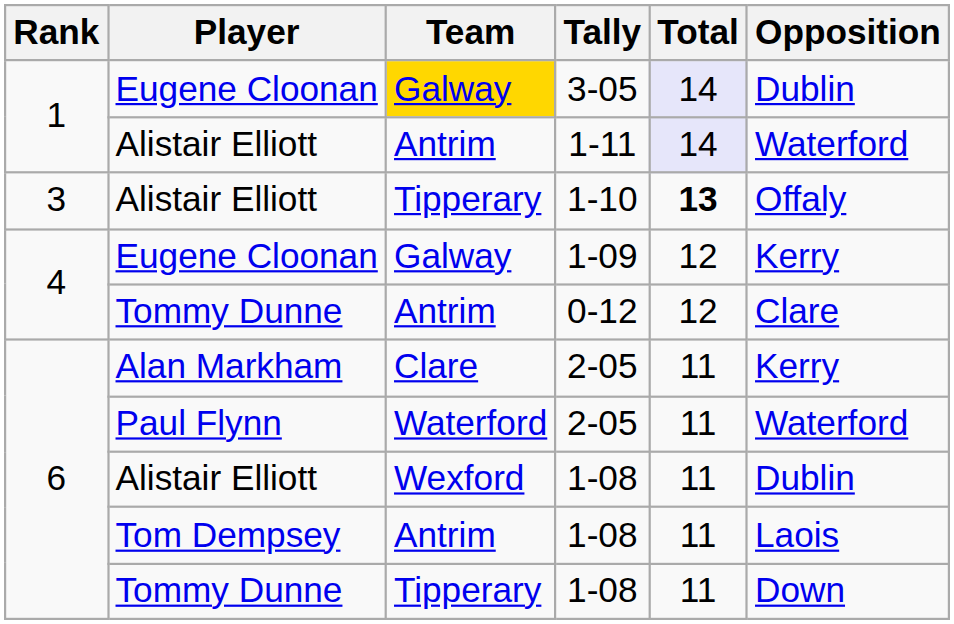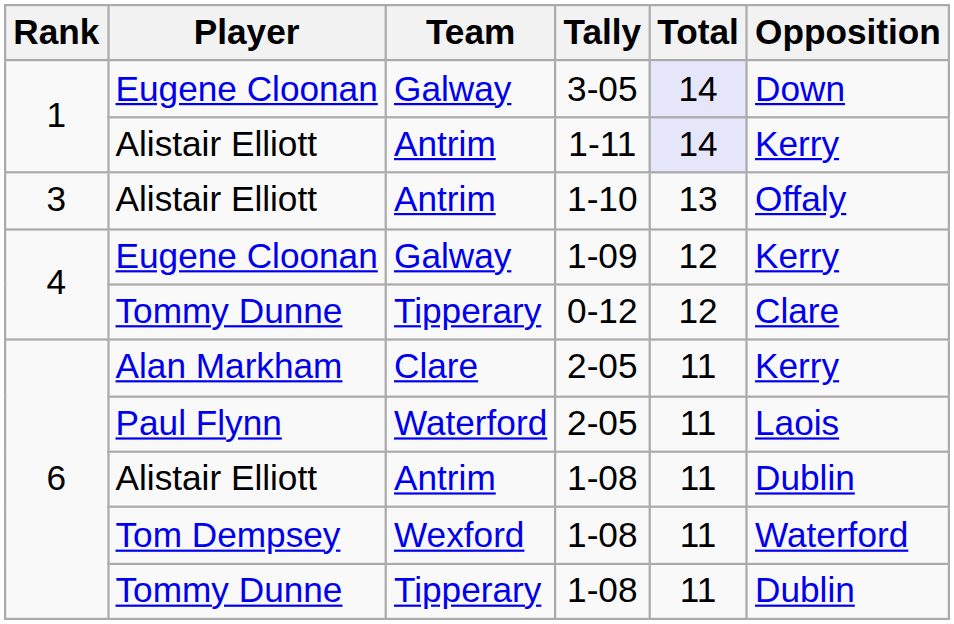 <table class="wikitable">
 <tr>
 <th>Rank</th>
 <th>Player</th>
 <th>Team</th>
 <th>Tally</th>
 <th>Total</th>
 <th>Opposition</th>
 </tr>
 <tr>
 <td rowspan=2 align=center>1</td>
 <td><a href='#'>Eugene Cloonan</a></td>
-<td style="background: gold;"><a href='#'>Galway</a></td>
+<td><a href='#'>Galway</a></td>
 <td align=center>3-05</td>
 <td align=center style="background: lavender;">14</td>
-<td><a href='#'>Dublin</a></td>
+<td><a href='#'>Down</a></td>
 </tr>
 <tr>
 <td>Alistair Elliott</td>
 <td><a href='#'>Antrim</a></td>
 <td align=center>1-11</td>
 <td align=center style="background: lavender;">14</td>
-<td><a href='#'>Waterford</a></td>
+<td><a href='#'>Kerry</a></td>
 </tr>
 <tr>
 <td rowspan=1 align=center>3</td>
 <td>Alistair Elliott</td>
-<td><a href='#'>Tipperary</a></td>
+<td><a href='#'>Antrim</a></td>
 <td align=center>1-10</td>
-<td align=center><strong>13</strong></td>
+<td align=center>13</td>
 <td><a href='#'>Offaly</a></td>
 </tr>
 <tr>
 <td rowspan=2 align=center>4</td>
 <td><a href='#'>Eugene Cloonan</a></td>
 <td><a href='#'>Galway</a></td>
 <td align=center>1-09</td>
 <td align=center>12</td>
 <td><a href='#'>Kerry</a></td>
 </tr>
 <tr>
 <td><a href='#'>Tommy Dunne</a></td>
-<td><a href='#'>Antrim</a></td>
+<td><a href='#'>Tipperary</a></td>
 <td align=center>0-12</td>
 <td align=center>12</td>
 <td><a href='#'>Clare</a></td>
 </tr>
 <tr>
 <td rowspan=5 align=center>6</td>
 <td><a href='#'>Alan Markham</a></td>
 <td><a href='#'>Clare</a></td>
 <td align=center>2-05</td>
 <td align=center>11</td>
 <td><a href='#'>Kerry</a></td>
 </tr>
 <tr>
 <td><a href='#'>Paul Flynn</a></td>
 <td><a href='#'>Waterford</a></td>
 <td align=center>2-05</td>
 <td align=center>11</td>
-<td><a href='#'>Waterford</a></td>
+<td><a href='#'>Laois</a></td>
 </tr>
 <tr>
 <td>Alistair Elliott</td>
-<td><a href='#'>Wexford</a></td>
+<td><a href='#'>Antrim</a></td>
 <td align=center>1-08</td>
 <td align=center>11</td>
 <td><a href='#'>Dublin</a></td>
 </tr>
 <tr>
 <td><a href='#'>Tom Dempsey</a></td>
-<td><a href='#'>Antrim</a></td>
+<td><a href='#'>Wexford</a></td>
 <td align=center>1-08</td>
 <td align=center>11</td>
-<td><a href='#'>Laois</a></td>
+<td><a href='#'>Waterford</a></td>
 </tr>
 <tr>
 <td><a href='#'>Tommy Dunne</a></td>
 <td><a href='#'>Tipperary</a></td>
 <td align=center>1-08</td>
 <td align=center>11</td>
-<td><a href='#'>Down</a></td>
+<td><a href='#'>Dublin</a></td>
 </tr>
 </table>
